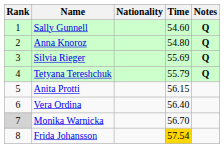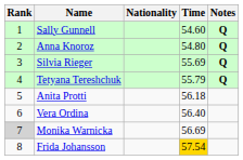 <table class="wikitable sortable" style="text-align:center">
 <tr>
 <th>Rank</th>
 <th>Name</th>
 <th>Nationality</th>
 <th>Time</th>
 <th>Notes</th>
 </tr>
 <tr bgcolor=ccffcc>
 <td>1</td>
 <td align=left><a href='#'>Sally Gunnell</a></td>
 <td align=left></td>
 <td>54.60</td>
 <td><strong>Q</strong></td>
 </tr>
 <tr bgcolor=ccffcc>
 <td>2</td>
 <td align=left><a href='#'>Anna Knoroz</a></td>
 <td align=left></td>
 <td>54.80</td>
 <td><strong>Q</strong></td>
 </tr>
 <tr bgcolor=ccffcc>
 <td>3</td>
 <td align=left><a href='#'>Silvia Rieger</a></td>
 <td align=left></td>
 <td>55.69</td>
 <td><strong>Q</strong></td>
 </tr>
 <tr bgcolor=ccffcc>
 <td>4</td>
 <td align=left><a href='#'>Tetyana Tereshchuk</a></td>
 <td align=left></td>
 <td>55.79</td>
 <td><strong>Q</strong></td>
 </tr>
 <tr>
 <td>5</td>
 <td align=left><a href='#'>Anita Protti</a></td>
 <td align=left></td>
-<td>56.15</td>
+<td>56.18</td>
 <td></td>
 </tr>
 <tr>
 <td>6</td>
 <td align=left><a href='#'>Vera Ordina</a></td>
 <td align=left></td>
 <td>56.40</td>
 <td></td>
 </tr>
 <tr>
 <td style="background: lightgrey;">7</td>
 <td align=left><a href='#'>Monika Warnicka</a></td>
 <td align=left></td>
-<td>56.70</td>
+<td>56.69</td>
 <td></td>
 </tr>
 <tr>
 <td>8</td>
 <td align=left><a href='#'>Frida Johansson</a></td>
 <td align=left></td>
 <td style="background: gold;">57.54</td>
 <td></td>
 </tr>
 </table>
